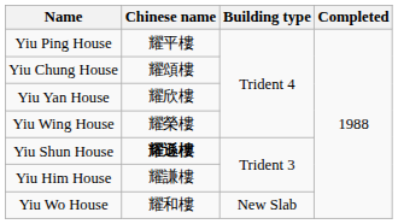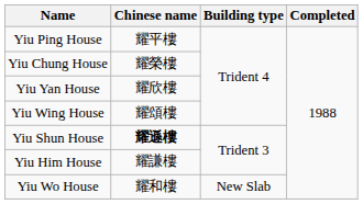 <table class="wikitable" style="text-align: center">
 <tr>
 <th>Name</th>
 <th>Chinese name</th>
 <th>Building type</th>
 <th>Completed</th>
 </tr>
 <tr>
 <td>Yiu Ping House</td>
 <td>耀平樓</td>
 <td rowspan="4">Trident 4</td>
 <td rowspan="7">1988</td>
 </tr>
 <tr>
 <td>Yiu Chung House</td>
-<td>耀頌樓</td>
+<td>耀榮樓</td>
 </tr>
 <tr>
 <td>Yiu Yan House</td>
 <td>耀欣樓</td>
 </tr>
 <tr>
 <td>Yiu Wing House</td>
-<td>耀榮樓</td>
+<td>耀頌樓</td>
 </tr>
 <tr>
 <td>Yiu Shun House</td>
 <td><strong>耀遜樓</strong></td>
 <td rowspan="2">Trident 3</td>
 </tr>
 <tr>
 <td>Yiu Him House</td>
 <td>耀謙樓</td>
 </tr>
 <tr>
 <td>Yiu Wo House</td>
 <td>耀和樓</td>
 <td>New Slab</td>
 </tr>
 </table>
